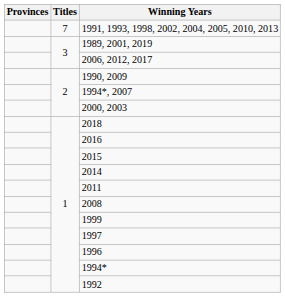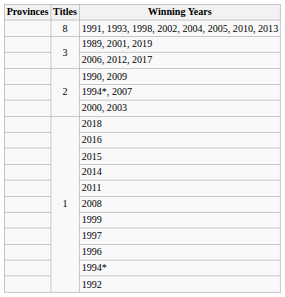 <table class="wikitable" style="font-size: 100%;">
 <tr>
 <th>Provinces</th>
 <th>Titles</th>
 <th>Winning Years</th>
 </tr>
 <tr>
 <td></td>
-<td align="center">7</td>
+<td align="center">8</td>
 <td>1991, 1993, 1998, 2002, 2004, 2005, 2010, 2013</td>
 </tr>
 <tr>
 <td></td>
 <td rowspan="2" align="center">3</td>
 <td>1989, 2001, 2019</td>
 </tr>
 <tr>
 <td></td>
 <td>2006, 2012, 2017</td>
 </tr>
 <tr>
 <td></td>
 <td rowspan="3" align="center">2</td>
 <td>1990, 2009</td>
 </tr>
 <tr>
 <td></td>
 <td>1994*, 2007</td>
 </tr>
 <tr>
 <td></td>
 <td>2000, 2003</td>
 </tr>
 <tr>
 <td></td>
 <td rowspan="11" align="center">1</td>
 <td>2018</td>
 </tr>
 <tr>
 <td></td>
 <td>2016</td>
 </tr>
 <tr>
 <td></td>
 <td>2015</td>
 </tr>
 <tr>
 <td></td>
 <td>2014</td>
 </tr>
 <tr>
 <td></td>
 <td>2011</td>
 </tr>
 <tr>
 <td></td>
 <td>2008</td>
 </tr>
 <tr>
 <td></td>
 <td>1999</td>
 </tr>
 <tr>
 <td></td>
 <td>1997</td>
 </tr>
 <tr>
 <td></td>
 <td>1996</td>
 </tr>
 <tr>
 <td></td>
 <td>1994*</td>
 </tr>
 <tr>
 <td></td>
 <td>1992</td>
 </tr>
 </table>
